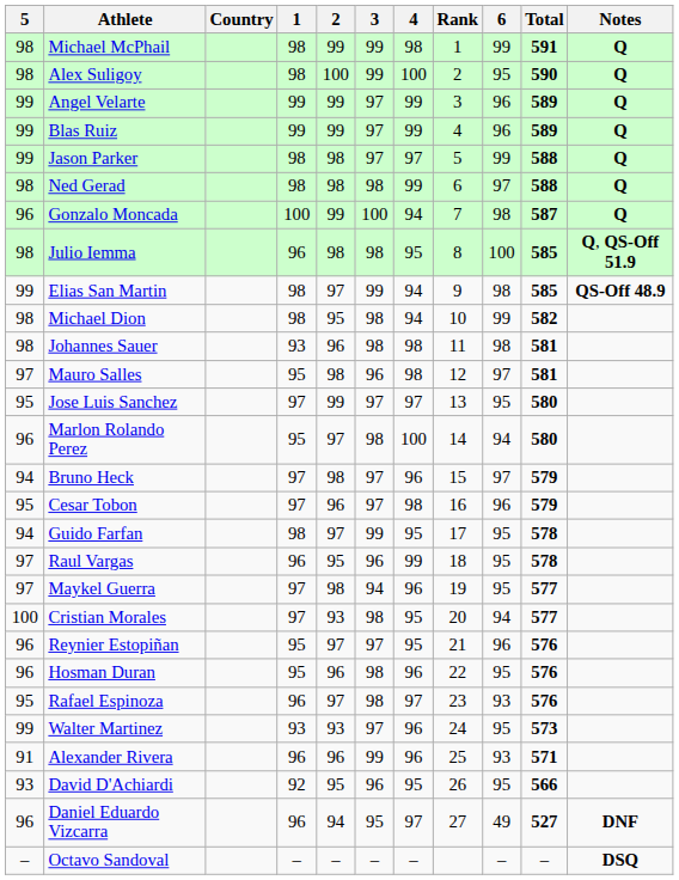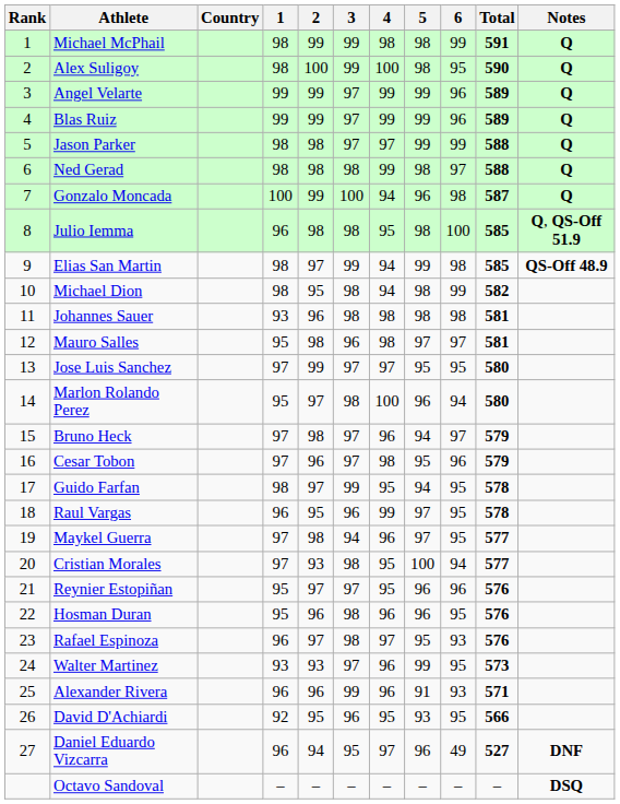 <table class="wikitable sortable" style="text-align:center">
 <tr>
-<th class="sortable" style="width: 28px">5</th>
+<th>Rank</th>
 <th>Athlete</th>
 <th>Country</th>
 <th class="sortable" style="width: 28px">1</th>
 <th class="sortable" style="width: 28px">2</th>
 <th class="sortable" style="width: 28px">3</th>
 <th class="sortable" style="width: 28px">4</th>
-<th>Rank</th>
+<th class="sortable" style="width: 28px">5</th>
 <th class="sortable" style="width: 28px">6</th>
 <th>Total</th>
 <th class="unsortable">Notes</th>
 </tr>
 <tr bgcolor=#ccffcc>
-<td>98</td>
+<td>1</td>
 <td align="left"><a href='#'>Michael McPhail</a></td>
 <td align="left"></td>
 <td>98</td>
 <td>99</td>
 <td>99</td>
 <td>98</td>
-<td>1</td>
+<td>98</td>
 <td>99</td>
 <td><strong>591</strong></td>
 <td><strong>Q</strong></td>
 </tr>
 <tr bgcolor=#ccffcc>
-<td>98</td>
+<td>2</td>
 <td align="left"><a href='#'>Alex Suligoy</a></td>
 <td align="left"></td>
 <td>98</td>
 <td>100</td>
 <td>99</td>
 <td>100</td>
-<td>2</td>
+<td>98</td>
 <td>95</td>
 <td><strong>590</strong></td>
 <td><strong>Q</strong></td>
 </tr>
 <tr bgcolor=#ccffcc>
-<td>99</td>
+<td>3</td>
 <td align="left"><a href='#'>Angel Velarte</a></td>
 <td align="left"></td>
 <td>99</td>
 <td>99</td>
 <td>97</td>
 <td>99</td>
-<td>3</td>
+<td>99</td>
 <td>96</td>
 <td><strong>589</strong></td>
 <td><strong>Q</strong></td>
 </tr>
 <tr bgcolor=#ccffcc>
-<td>99</td>
+<td>4</td>
 <td align="left"><a href='#'>Blas Ruiz</a></td>
 <td align="left"></td>
 <td>99</td>
 <td>99</td>
 <td>97</td>
 <td>99</td>
-<td>4</td>
+<td>99</td>
 <td>96</td>
 <td><strong>589</strong></td>
 <td><strong>Q</strong></td>
 </tr>
 <tr bgcolor=#ccffcc>
-<td>99</td>
+<td>5</td>
 <td align="left"><a href='#'>Jason Parker</a></td>
 <td align="left"></td>
 <td>98</td>
 <td>98</td>
 <td>97</td>
 <td>97</td>
-<td>5</td>
+<td>99</td>
 <td>99</td>
 <td><strong>588</strong></td>
 <td><strong>Q</strong></td>
 </tr>
 <tr bgcolor=#ccffcc>
-<td>98</td>
+<td>6</td>
 <td align="left"><a href='#'>Ned Gerad</a></td>
 <td align="left"></td>
 <td>98</td>
 <td>98</td>
 <td>98</td>
 <td>99</td>
-<td>6</td>
+<td>98</td>
 <td>97</td>
 <td><strong>588</strong></td>
 <td><strong>Q</strong></td>
 </tr>
 <tr bgcolor=#ccffcc>
-<td>96</td>
+<td>7</td>
 <td align="left"><a href='#'>Gonzalo Moncada</a></td>
 <td align="left"></td>
 <td>100</td>
 <td>99</td>
 <td>100</td>
 <td>94</td>
-<td>7</td>
+<td>96</td>
 <td>98</td>
 <td><strong>587</strong></td>
 <td><strong>Q</strong></td>
 </tr>
 <tr bgcolor=#ccffcc>
-<td>98</td>
+<td>8</td>
 <td align="left"><a href='#'>Julio Iemma</a></td>
 <td align="left"></td>
 <td>96</td>
 <td>98</td>
 <td>98</td>
 <td>95</td>
-<td>8</td>
+<td>98</td>
 <td>100</td>
 <td><strong>585</strong></td>
 <td><strong>Q</strong>, <strong>QS-Off 51.9</strong></td>
 </tr>
 <tr>
-<td>99</td>
+<td>9</td>
 <td align="left"><a href='#'>Elias San Martin</a></td>
 <td align="left"></td>
 <td>98</td>
 <td>97</td>
 <td>99</td>
 <td>94</td>
-<td>9</td>
+<td>99</td>
 <td>98</td>
 <td><strong>585</strong></td>
 <td><strong>QS-Off 48.9</strong></td>
 </tr>
 <tr>
-<td>98</td>
+<td>10</td>
 <td align="left"><a href='#'>Michael Dion</a></td>
 <td align="left"></td>
 <td>98</td>
 <td>95</td>
 <td>98</td>
 <td>94</td>
-<td>10</td>
+<td>98</td>
 <td>99</td>
 <td><strong>582</strong></td>
 <td></td>
 </tr>
 <tr>
-<td>98</td>
+<td>11</td>
 <td align="left"><a href='#'>Johannes Sauer</a></td>
 <td align="left"></td>
 <td>93</td>
 <td>96</td>
 <td>98</td>
 <td>98</td>
-<td>11</td>
+<td>98</td>
 <td>98</td>
 <td><strong>581</strong></td>
 <td></td>
 </tr>
 <tr>
-<td>97</td>
+<td>12</td>
 <td align="left"><a href='#'>Mauro Salles</a></td>
 <td align="left"></td>
 <td>95</td>
 <td>98</td>
 <td>96</td>
 <td>98</td>
-<td>12</td>
+<td>97</td>
 <td>97</td>
 <td><strong>581</strong></td>
 <td></td>
 </tr>
 <tr>
-<td>95</td>
+<td>13</td>
 <td align="left"><a href='#'>Jose Luis Sanchez</a></td>
 <td align="left"></td>
 <td>97</td>
 <td>99</td>
 <td>97</td>
 <td>97</td>
-<td>13</td>
+<td>95</td>
 <td>95</td>
 <td><strong>580</strong></td>
 <td></td>
 </tr>
 <tr>
-<td>96</td>
+<td>14</td>
 <td align="left"><a href='#'>Marlon Rolando Perez</a></td>
 <td align="left"></td>
 <td>95</td>
 <td>97</td>
 <td>98</td>
 <td>100</td>
-<td>14</td>
+<td>96</td>
 <td>94</td>
 <td><strong>580</strong></td>
 <td></td>
 </tr>
 <tr>
-<td>94</td>
+<td>15</td>
 <td align="left"><a href='#'>Bruno Heck</a></td>
 <td align="left"></td>
 <td>97</td>
 <td>98</td>
 <td>97</td>
 <td>96</td>
-<td>15</td>
+<td>94</td>
 <td>97</td>
 <td><strong>579</strong></td>
 <td></td>
 </tr>
 <tr>
-<td>95</td>
+<td>16</td>
 <td align="left"><a href='#'>Cesar Tobon</a></td>
 <td align="left"></td>
 <td>97</td>
 <td>96</td>
 <td>97</td>
 <td>98</td>
-<td>16</td>
+<td>95</td>
 <td>96</td>
 <td><strong>579</strong></td>
 <td></td>
 </tr>
 <tr>
-<td>94</td>
+<td>17</td>
 <td align="left"><a href='#'>Guido Farfan</a></td>
 <td align="left"></td>
 <td>98</td>
 <td>97</td>
 <td>99</td>
 <td>95</td>
-<td>17</td>
+<td>94</td>
 <td>95</td>
 <td><strong>578</strong></td>
 <td></td>
 </tr>
 <tr>
-<td>97</td>
+<td>18</td>
 <td align="left"><a href='#'>Raul Vargas</a></td>
 <td align="left"></td>
 <td>96</td>
 <td>95</td>
 <td>96</td>
 <td>99</td>
-<td>18</td>
+<td>97</td>
 <td>95</td>
 <td><strong>578</strong></td>
 <td></td>
 </tr>
 <tr>
-<td>97</td>
+<td>19</td>
 <td align="left"><a href='#'>Maykel Guerra</a></td>
 <td align="left"></td>
 <td>97</td>
 <td>98</td>
 <td>94</td>
 <td>96</td>
-<td>19</td>
+<td>97</td>
 <td>95</td>
 <td><strong>577</strong></td>
 <td></td>
 </tr>
 <tr>
-<td>100</td>
+<td>20</td>
 <td align="left"><a href='#'>Cristian Morales</a></td>
 <td align="left"></td>
 <td>97</td>
 <td>93</td>
 <td>98</td>
 <td>95</td>
-<td>20</td>
+<td>100</td>
 <td>94</td>
 <td><strong>577</strong></td>
 <td></td>
 </tr>
 <tr>
-<td>96</td>
+<td>21</td>
 <td align="left"><a href='#'>Reynier Estopiñan</a></td>
 <td align="left"></td>
 <td>95</td>
 <td>97</td>
 <td>97</td>
 <td>95</td>
-<td>21</td>
+<td>96</td>
 <td>96</td>
 <td><strong>576</strong></td>
 <td></td>
 </tr>
 <tr>
-<td>96</td>
+<td>22</td>
 <td align="left"><a href='#'>Hosman Duran</a></td>
 <td align="left"></td>
 <td>95</td>
 <td>96</td>
 <td>98</td>
 <td>96</td>
-<td>22</td>
+<td>96</td>
 <td>95</td>
 <td><strong>576</strong></td>
 <td></td>
 </tr>
 <tr>
-<td>95</td>
+<td>23</td>
 <td align="left"><a href='#'>Rafael Espinoza</a></td>
 <td align="left"></td>
 <td>96</td>
 <td>97</td>
 <td>98</td>
 <td>97</td>
-<td>23</td>
+<td>95</td>
 <td>93</td>
 <td><strong>576</strong></td>
 <td></td>
 </tr>
 <tr>
-<td>99</td>
+<td>24</td>
 <td align="left"><a href='#'>Walter Martinez</a></td>
 <td align="left"></td>
 <td>93</td>
 <td>93</td>
 <td>97</td>
 <td>96</td>
-<td>24</td>
+<td>99</td>
 <td>95</td>
 <td><strong>573</strong></td>
 <td></td>
 </tr>
 <tr>
-<td>91</td>
+<td>25</td>
 <td align="left"><a href='#'>Alexander Rivera</a></td>
 <td align="left"></td>
 <td>96</td>
 <td>96</td>
 <td>99</td>
 <td>96</td>
-<td>25</td>
+<td>91</td>
 <td>93</td>
 <td><strong>571</strong></td>
 <td></td>
 </tr>
 <tr>
-<td>93</td>
+<td>26</td>
 <td align="left"><a href='#'>David D'Achiardi</a></td>
 <td align="left"></td>
 <td>92</td>
 <td>95</td>
 <td>96</td>
 <td>95</td>
-<td>26</td>
+<td>93</td>
 <td>95</td>
 <td><strong>566</strong></td>
 <td></td>
 </tr>
 <tr>
-<td>96</td>
+<td>27</td>
 <td align="left"><a href='#'>Daniel Eduardo Vizcarra</a></td>
 <td align="left"></td>
 <td>96</td>
 <td>94</td>
 <td>95</td>
 <td>97</td>
-<td>27</td>
+<td>96</td>
 <td>49</td>
 <td><strong>527</strong></td>
 <td><strong>DNF</strong></td>
 </tr>
 <tr>
-<td>–</td>
+<td></td>
 <td align="left"><a href='#'>Octavo Sandoval</a></td>
 <td align="left"></td>
 <td>–</td>
 <td>–</td>
 <td>–</td>
 <td>–</td>
-<td></td>
+<td>–</td>
 <td>–</td>
 <td>–</td>
 <td><strong>DSQ</strong></td>
 </tr>
 </table>
